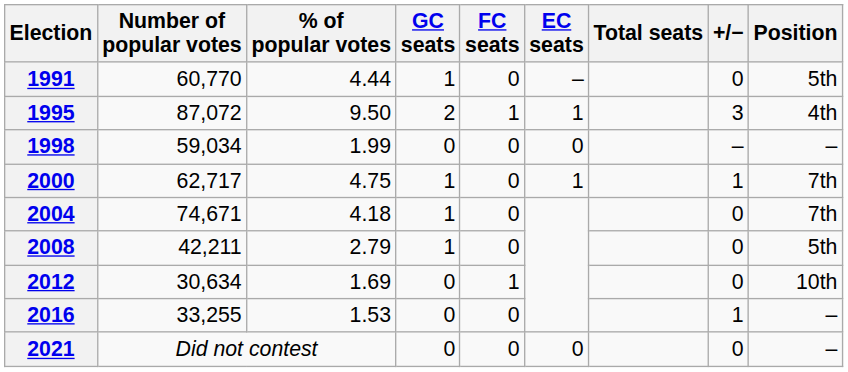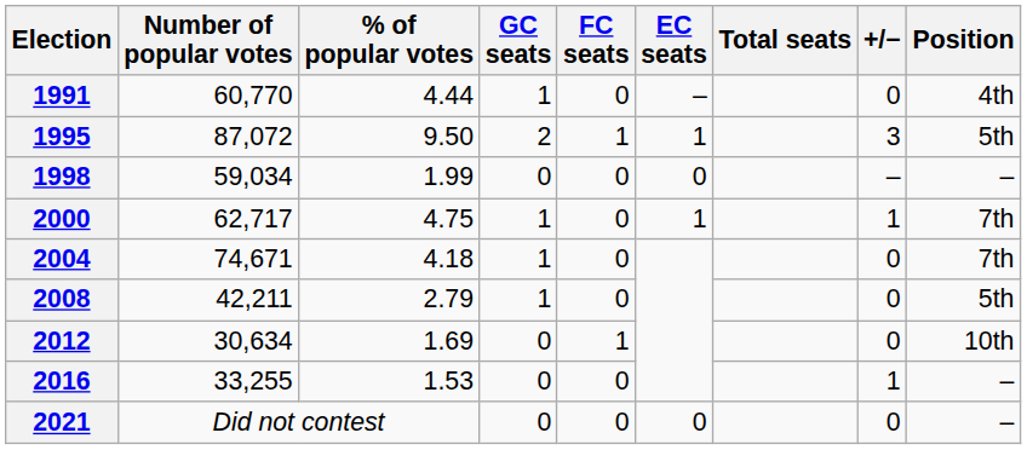 <table class="wikitable" style="text-align: right;">
 <tr align=center>
 <th><strong>Election</strong></th>
 <th>Number of<br>popular votes</th>
 <th>% of<br>popular votes</th>
 <th><a href='#'>GC</a><br>seats</th>
 <th><a href='#'>FC</a><br>seats</th>
 <th><a href='#'>EC</a><br>seats</th>
 <th>Total seats</th>
 <th>+/−</th>
 <th>Position</th>
 </tr>
 <tr>
 <th><a href='#'>1991</a></th>
 <td>60,770</td>
 <td>4.44</td>
 <td>1</td>
 <td>0</td>
 <td> –</td>
 <td></td>
 <td>0</td>
-<td>5th</td>
+<td>4th</td>
 </tr>
 <tr>
 <th><a href='#'>1995</a></th>
 <td>87,072</td>
 <td>9.50</td>
 <td>2</td>
 <td>1</td>
 <td>1</td>
 <td></td>
 <td>3</td>
-<td>4th</td>
+<td>5th</td>
 </tr>
 <tr>
 <th><a href='#'>1998</a></th>
 <td>59,034</td>
 <td>1.99</td>
 <td>0</td>
 <td>0</td>
 <td>0</td>
 <td></td>
 <td> –</td>
 <td> –</td>
 </tr>
 <tr>
 <th><a href='#'>2000</a></th>
 <td>62,717</td>
 <td>4.75</td>
 <td>1</td>
 <td>0</td>
 <td>1</td>
 <td></td>
 <td>1</td>
 <td>7th</td>
 </tr>
 <tr>
 <th><a href='#'>2004</a></th>
 <td>74,671</td>
 <td>4.18</td>
 <td>1</td>
 <td>0</td>
 <td rowspan=4></td>
 <td></td>
 <td>0</td>
 <td>7th</td>
 </tr>
 <tr>
 <th><a href='#'>2008</a></th>
 <td>42,211</td>
 <td>2.79</td>
 <td>1</td>
 <td>0</td>
 <td></td>
 <td>0</td>
 <td>5th</td>
 </tr>
 <tr>
 <th><a href='#'>2012</a></th>
 <td>30,634</td>
 <td>1.69</td>
 <td>0</td>
 <td>1</td>
 <td></td>
 <td>0</td>
 <td>10th</td>
 </tr>
 <tr>
 <th><a href='#'>2016</a></th>
 <td>33,255</td>
 <td>1.53</td>
 <td>0</td>
 <td>0</td>
 <td></td>
 <td>1</td>
 <td> –</td>
 </tr>
 <tr>
 <th><a href='#'>2021</a></th>
 <td colspan="2" align=center><em>Did not contest</em></td>
 <td>0</td>
 <td>0</td>
 <td>0</td>
 <td></td>
 <td>0</td>
 <td> –</td>
 </tr>
 </table>
